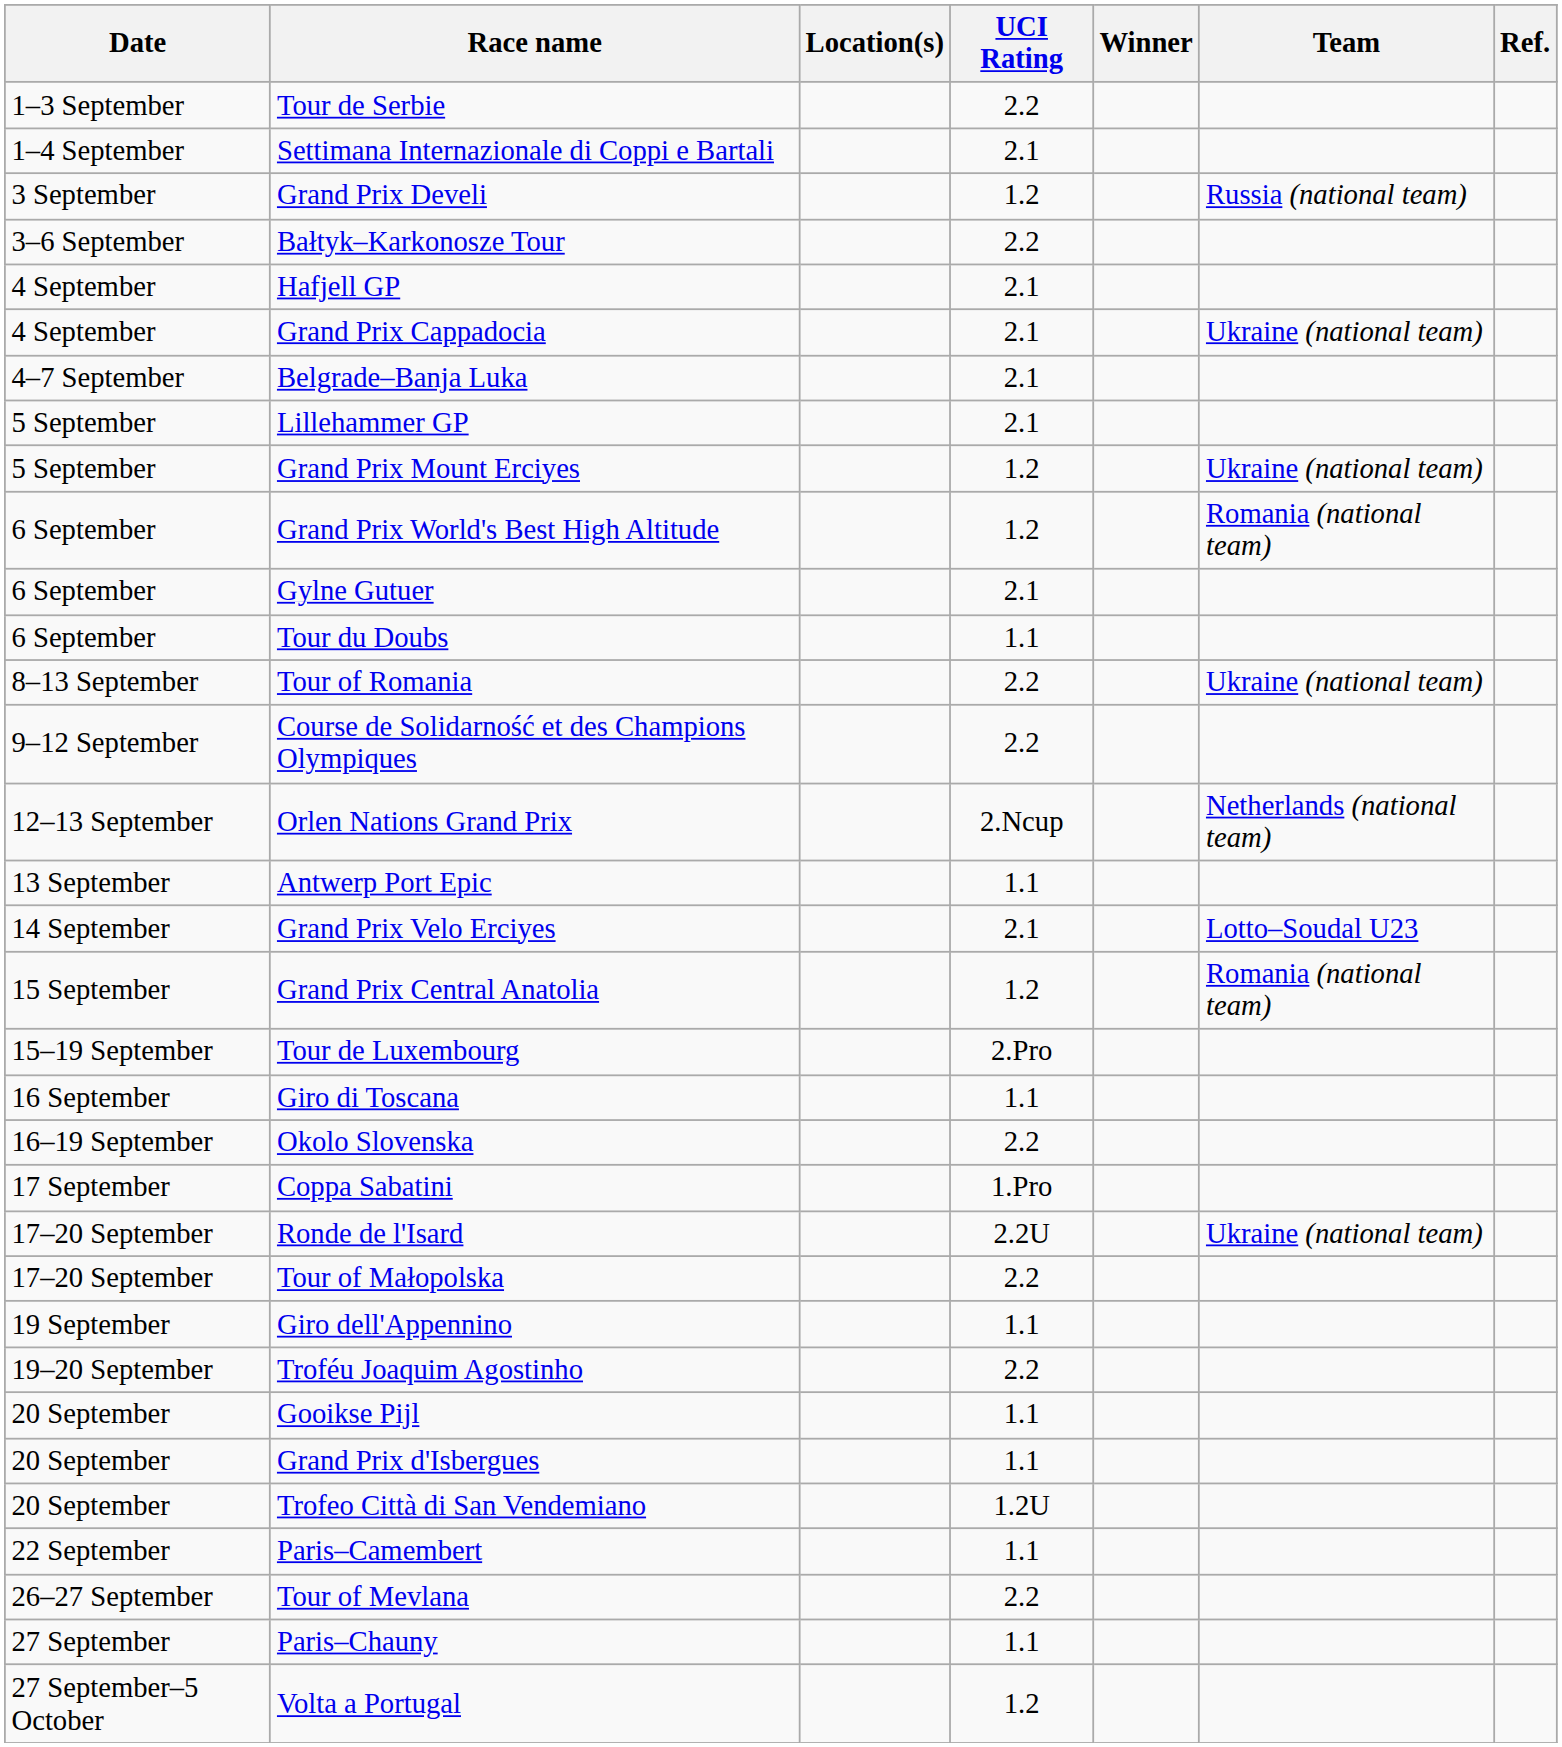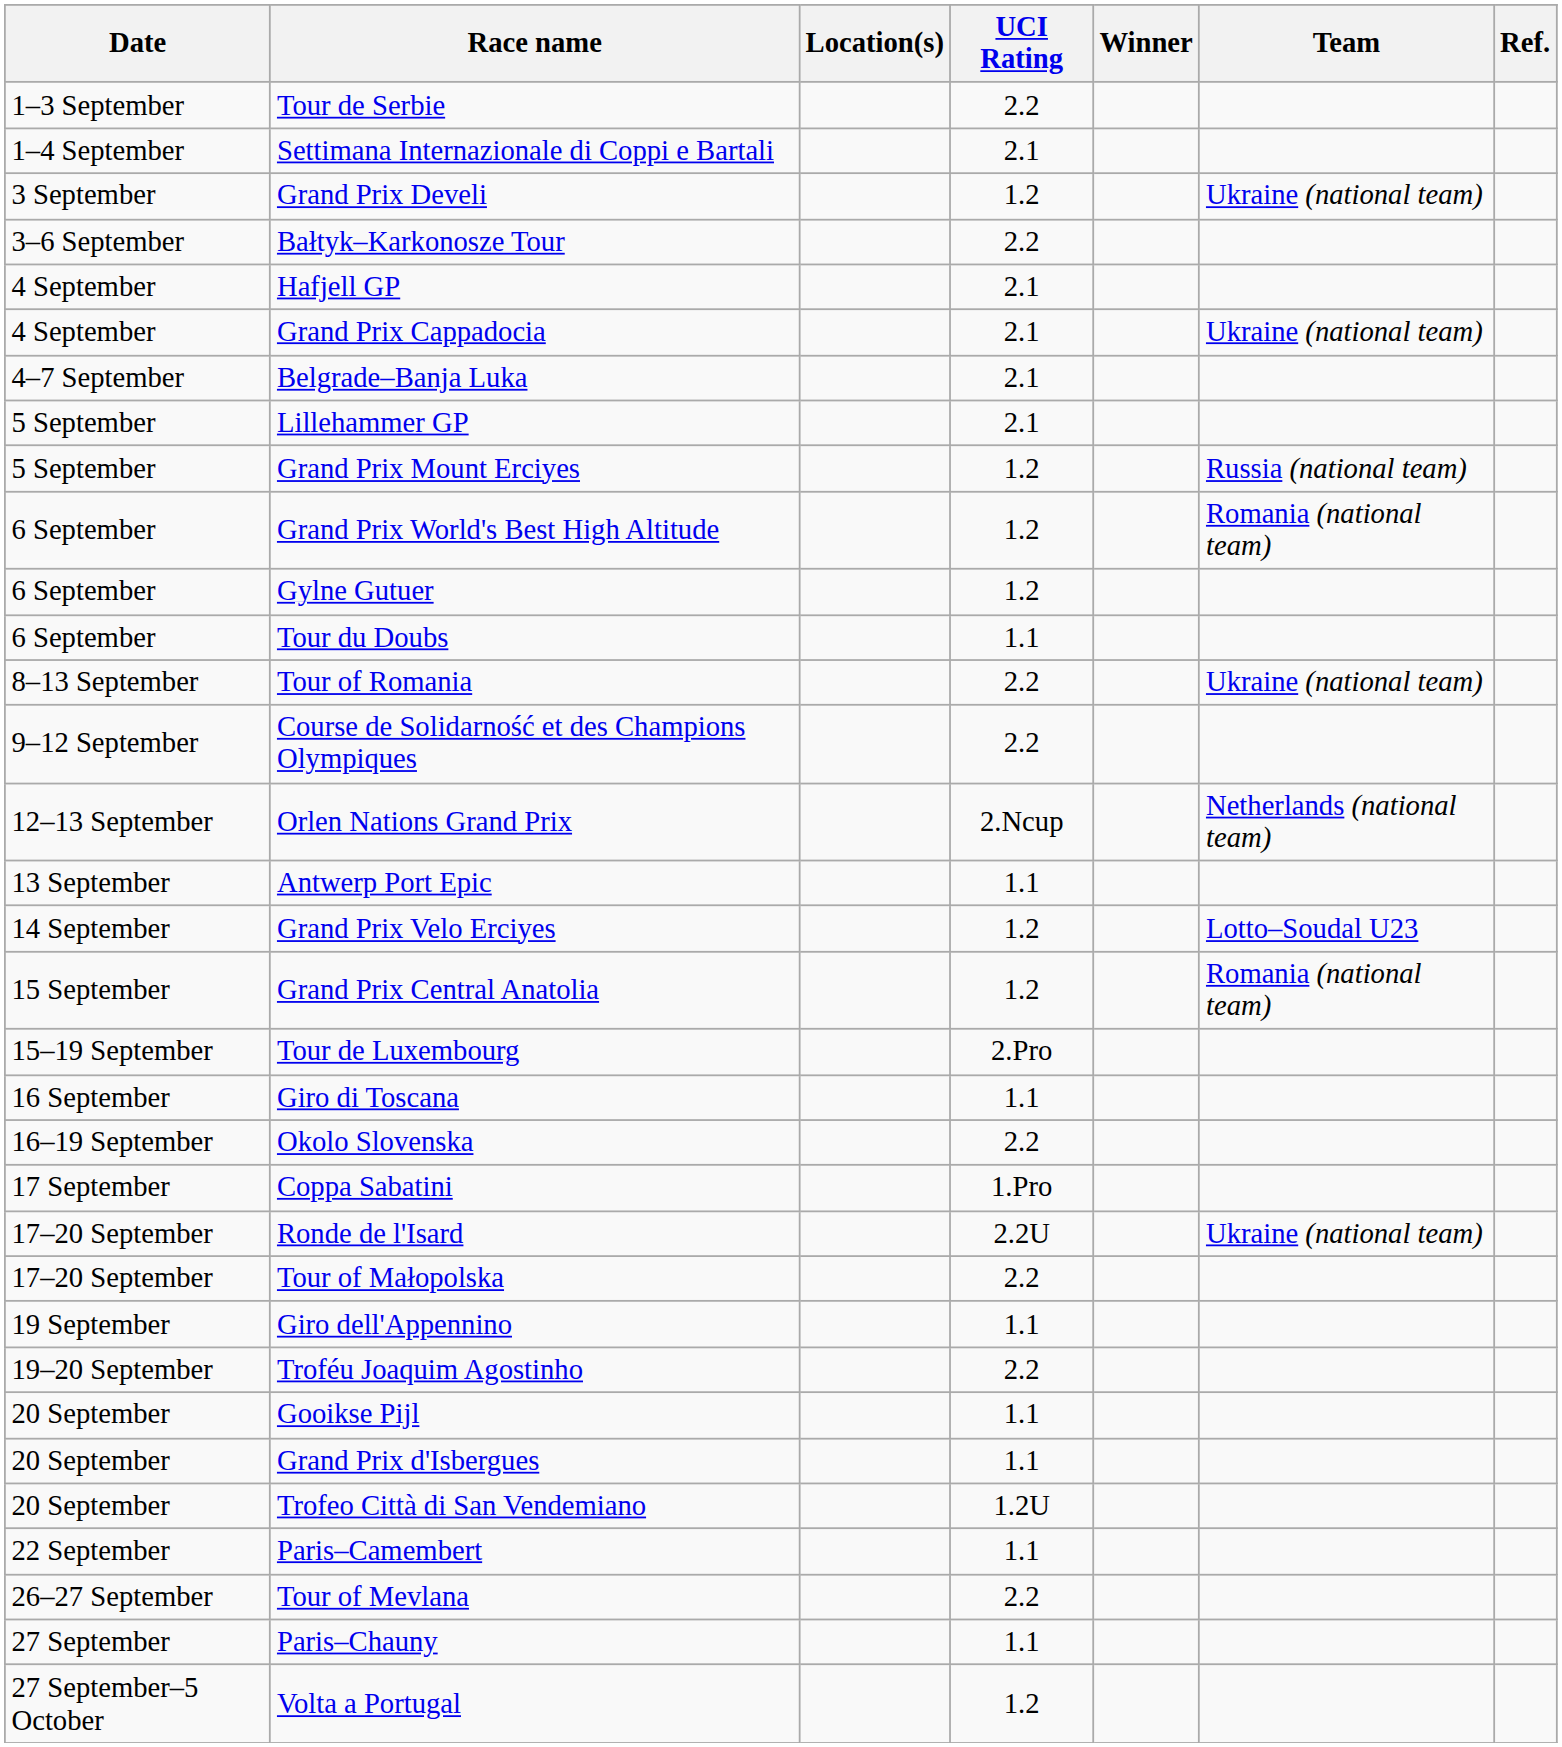 <table class="wikitable sortable">
 <tr>
 <th>Date</th>
 <th>Race name</th>
 <th>Location(s)</th>
 <th><a href='#'>UCI Rating</a></th>
 <th>Winner</th>
 <th>Team</th>
 <th>Ref.</th>
 </tr>
 <tr>
 <td>1–3 September</td>
 <td><a href='#'>Tour de Serbie</a></td>
 <td></td>
 <td align=center>2.2</td>
 <td></td>
 <td></td>
 <td align=center></td>
 </tr>
 <tr>
 <td>1–4 September</td>
 <td><a href='#'>Settimana Internazionale di Coppi e Bartali</a></td>
 <td></td>
 <td align=center>2.1</td>
 <td></td>
 <td></td>
 <td align=center></td>
 </tr>
 <tr>
 <td>3 September</td>
 <td><a href='#'>Grand Prix Develi</a></td>
 <td></td>
 <td align=center>1.2</td>
 <td></td>
-<td><a href='#'>Russia</a> <em>(national team)</em></td>
+<td><a href='#'>Ukraine</a> <em>(national team)</em></td>
 <td align=center></td>
 </tr>
 <tr>
 <td>3–6 September</td>
 <td><a href='#'>Bałtyk–Karkonosze Tour</a></td>
 <td></td>
 <td align=center>2.2</td>
 <td></td>
 <td></td>
 <td align=center></td>
 </tr>
 <tr>
 <td>4 September</td>
 <td><a href='#'>Hafjell GP</a></td>
 <td></td>
 <td align=center>2.1</td>
 <td></td>
 <td></td>
 <td align=center></td>
 </tr>
 <tr>
 <td>4 September</td>
 <td><a href='#'>Grand Prix Cappadocia</a></td>
 <td></td>
 <td align=center>2.1</td>
 <td></td>
 <td><a href='#'>Ukraine</a> <em>(national team)</em></td>
 <td align=center></td>
 </tr>
 <tr>
 <td>4–7 September</td>
 <td><a href='#'>Belgrade–Banja Luka</a></td>
 <td></td>
 <td align=center>2.1</td>
 <td></td>
 <td></td>
 <td align=center></td>
 </tr>
 <tr>
 <td>5 September</td>
 <td><a href='#'>Lillehammer GP</a></td>
 <td></td>
 <td align=center>2.1</td>
 <td></td>
 <td></td>
 <td align=center></td>
 </tr>
 <tr>
 <td>5 September</td>
 <td><a href='#'>Grand Prix Mount Erciyes</a></td>
 <td></td>
 <td align=center>1.2</td>
 <td></td>
-<td><a href='#'>Ukraine</a> <em>(national team)</em></td>
+<td><a href='#'>Russia</a> <em>(national team)</em></td>
 <td align=center></td>
 </tr>
 <tr>
 <td>6 September</td>
 <td><a href='#'>Grand Prix World's Best High Altitude</a></td>
 <td></td>
 <td align=center>1.2</td>
 <td></td>
 <td><a href='#'>Romania</a> <em>(national team)</em></td>
 <td align=center></td>
 </tr>
 <tr>
 <td>6 September</td>
 <td><a href='#'>Gylne Gutuer</a></td>
 <td></td>
-<td align=center>2.1</td>
+<td align=center>1.2</td>
 <td></td>
 <td></td>
 <td align=center></td>
 </tr>
 <tr>
 <td>6 September</td>
 <td><a href='#'>Tour du Doubs</a></td>
 <td></td>
 <td align=center>1.1</td>
 <td></td>
 <td></td>
 <td align=center></td>
 </tr>
 <tr>
 <td>8–13 September</td>
 <td><a href='#'>Tour of Romania</a></td>
 <td></td>
 <td align=center>2.2</td>
 <td></td>
 <td><a href='#'>Ukraine</a> <em>(national team)</em></td>
 <td align=center></td>
 </tr>
 <tr>
 <td>9–12 September</td>
 <td><a href='#'>Course de Solidarność et des Champions Olympiques</a></td>
 <td></td>
 <td align=center>2.2</td>
 <td></td>
 <td></td>
 <td align=center></td>
 </tr>
 <tr>
 <td>12–13 September</td>
 <td><a href='#'>Orlen Nations Grand Prix</a></td>
 <td></td>
 <td align=center>2.Ncup</td>
 <td></td>
 <td><a href='#'>Netherlands</a> <em>(national team)</em></td>
 <td align=center></td>
 </tr>
 <tr>
 <td>13 September</td>
 <td><a href='#'>Antwerp Port Epic</a></td>
 <td></td>
 <td align=center>1.1</td>
 <td></td>
 <td></td>
 <td align=center></td>
 </tr>
 <tr>
 <td>14 September</td>
 <td><a href='#'>Grand Prix Velo Erciyes</a></td>
 <td></td>
-<td align=center>2.1</td>
+<td align=center>1.2</td>
 <td></td>
 <td><a href='#'>Lotto–Soudal U23</a></td>
 <td align=center></td>
 </tr>
 <tr>
 <td>15 September</td>
 <td><a href='#'>Grand Prix Central Anatolia</a></td>
 <td></td>
 <td align=center>1.2</td>
 <td></td>
 <td><a href='#'>Romania</a> <em>(national team)</em></td>
 <td align=center></td>
 </tr>
 <tr>
 <td>15–19 September</td>
 <td><a href='#'>Tour de Luxembourg</a></td>
 <td></td>
 <td align=center>2.Pro</td>
 <td></td>
 <td></td>
 <td align=center></td>
 </tr>
 <tr>
 <td>16 September</td>
 <td><a href='#'>Giro di Toscana</a></td>
 <td></td>
 <td align=center>1.1</td>
 <td></td>
 <td></td>
 <td align=center></td>
 </tr>
 <tr>
 <td>16–19 September</td>
 <td><a href='#'>Okolo Slovenska</a></td>
 <td></td>
 <td align=center>2.2</td>
 <td></td>
 <td></td>
 <td align=center></td>
 </tr>
 <tr>
 <td>17 September</td>
 <td><a href='#'>Coppa Sabatini</a></td>
 <td></td>
 <td align=center>1.Pro</td>
 <td></td>
 <td></td>
 <td align=center></td>
 </tr>
 <tr>
 <td>17–20 September</td>
 <td><a href='#'>Ronde de l'Isard</a></td>
 <td></td>
 <td align=center>2.2U</td>
 <td></td>
 <td><a href='#'>Ukraine</a> <em>(national team)</em></td>
 <td align=center></td>
 </tr>
 <tr>
 <td>17–20 September</td>
 <td><a href='#'>Tour of Małopolska</a></td>
 <td></td>
 <td align=center>2.2</td>
 <td></td>
 <td></td>
 <td align=center></td>
 </tr>
 <tr>
 <td>19 September</td>
 <td><a href='#'>Giro dell'Appennino</a></td>
 <td></td>
 <td align=center>1.1</td>
 <td></td>
 <td></td>
 <td align=center></td>
 </tr>
 <tr>
 <td>19–20 September</td>
 <td><a href='#'>Troféu Joaquim Agostinho</a></td>
 <td></td>
 <td align=center>2.2</td>
 <td></td>
 <td></td>
 <td align=center></td>
 </tr>
 <tr>
 <td>20 September</td>
 <td><a href='#'>Gooikse Pijl</a></td>
 <td></td>
 <td align=center>1.1</td>
 <td></td>
 <td></td>
 <td align=center></td>
 </tr>
 <tr>
 <td>20 September</td>
 <td><a href='#'>Grand Prix d'Isbergues</a></td>
 <td></td>
 <td align=center>1.1</td>
 <td></td>
 <td></td>
 <td align=center></td>
 </tr>
 <tr>
 <td>20 September</td>
 <td><a href='#'>Trofeo Città di San Vendemiano</a></td>
 <td></td>
 <td align=center>1.2U</td>
 <td></td>
 <td></td>
 <td align=center></td>
 </tr>
 <tr>
 <td>22 September</td>
 <td><a href='#'>Paris–Camembert</a></td>
 <td></td>
 <td align=center>1.1</td>
 <td></td>
 <td></td>
 <td align=center></td>
 </tr>
 <tr>
 <td>26–27 September</td>
 <td><a href='#'>Tour of Mevlana</a></td>
 <td></td>
 <td align=center>2.2</td>
 <td></td>
 <td></td>
 <td align=center></td>
 </tr>
 <tr>
 <td>27 September</td>
 <td><a href='#'>Paris–Chauny</a></td>
 <td></td>
 <td align=center>1.1</td>
 <td></td>
 <td></td>
 <td align=center></td>
 </tr>
 <tr>
 <td>27 September–5 October</td>
 <td><a href='#'>Volta a Portugal</a></td>
 <td></td>
 <td align=center>1.2</td>
 <td></td>
 <td></td>
 <td align=center></td>
 </tr>
 </table>
